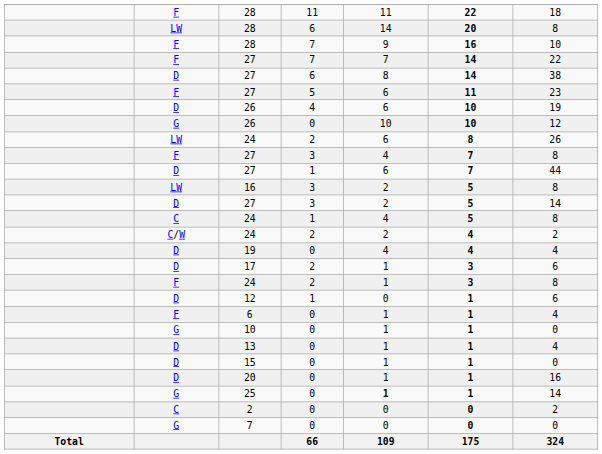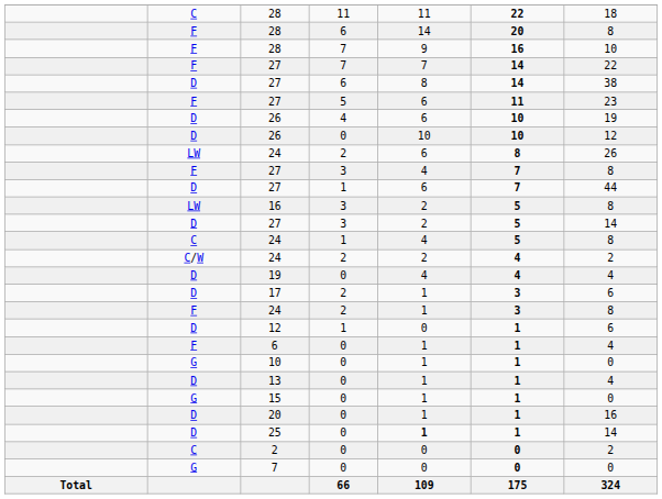 <table class="wikitable sortable" width ="50%">
 <tr align="center">
 </tr>
 <tr align="center" bgcolor="">
 <td></td>
-<td><a href='#'>F</a></td>
+<td><a href='#'>C</a></td>
 <td>28</td>
 <td>11</td>
 <td>11</td>
 <td><strong>22</strong></td>
 <td>18</td>
 </tr>
 <tr align="center" bgcolor="f0f0f0">
 <td></td>
-<td><a href='#'>LW</a></td>
+<td><a href='#'>F</a></td>
 <td>28</td>
 <td>6</td>
 <td>14</td>
 <td><strong>20</strong></td>
 <td>8</td>
 </tr>
 <tr align="center" bgcolor="">
 <td></td>
 <td><a href='#'>F</a></td>
 <td>28</td>
 <td>7</td>
 <td>9</td>
 <td><strong>16</strong></td>
 <td>10</td>
 </tr>
 <tr align="center" bgcolor="f0f0f0">
 <td></td>
 <td><a href='#'>F</a></td>
 <td>27</td>
 <td>7</td>
 <td>7</td>
 <td><strong>14</strong></td>
 <td>22</td>
 </tr>
 <tr align="center" bgcolor="">
 <td></td>
 <td><a href='#'>D</a></td>
 <td>27</td>
 <td>6</td>
 <td>8</td>
 <td><strong>14</strong></td>
 <td>38</td>
 </tr>
 <tr align="center" bgcolor="f0f0f0">
 <td></td>
 <td><a href='#'>F</a></td>
 <td>27</td>
 <td>5</td>
 <td>6</td>
 <td><strong>11</strong></td>
 <td>23</td>
 </tr>
 <tr align="center" bgcolor="">
 <td></td>
 <td><a href='#'>D</a></td>
 <td>26</td>
 <td>4</td>
 <td>6</td>
 <td><strong>10</strong></td>
 <td>19</td>
 </tr>
 <tr align="center" bgcolor="f0f0f0">
 <td></td>
-<td><a href='#'>G</a></td>
+<td><a href='#'>D</a></td>
 <td>26</td>
 <td>0</td>
 <td>10</td>
 <td><strong>10</strong></td>
 <td>12</td>
 </tr>
 <tr align="center" bgcolor="">
 <td></td>
 <td><a href='#'>LW</a></td>
 <td>24</td>
 <td>2</td>
 <td>6</td>
 <td><strong>8</strong></td>
 <td>26</td>
 </tr>
 <tr align="center" bgcolor="f0f0f0">
 <td></td>
 <td><a href='#'>F</a></td>
 <td>27</td>
 <td>3</td>
 <td>4</td>
 <td><strong>7</strong></td>
 <td>8</td>
 </tr>
 <tr align="center" bgcolor="">
 <td></td>
 <td><a href='#'>D</a></td>
 <td>27</td>
 <td>1</td>
 <td>6</td>
 <td><strong>7</strong></td>
 <td>44</td>
 </tr>
 <tr align="center" bgcolor="f0f0f0">
 <td></td>
 <td><a href='#'>LW</a></td>
 <td>16</td>
 <td>3</td>
 <td>2</td>
 <td><strong>5</strong></td>
 <td>8</td>
 </tr>
 <tr align="center" bgcolor="">
 <td></td>
 <td><a href='#'>D</a></td>
 <td>27</td>
 <td>3</td>
 <td>2</td>
 <td><strong>5</strong></td>
 <td>14</td>
 </tr>
 <tr align="center" bgcolor="f0f0f0">
 <td></td>
 <td><a href='#'>C</a></td>
 <td>24</td>
 <td>1</td>
 <td>4</td>
 <td><strong>5</strong></td>
 <td>8</td>
 </tr>
 <tr align="center" bgcolor="">
 <td></td>
 <td><a href='#'>C</a>/<a href='#'>W</a></td>
 <td>24</td>
 <td>2</td>
 <td>2</td>
 <td><strong>4</strong></td>
 <td>2</td>
 </tr>
 <tr align="center" bgcolor="f0f0f0">
 <td></td>
 <td><a href='#'>D</a></td>
 <td>19</td>
 <td>0</td>
 <td>4</td>
 <td><strong>4</strong></td>
 <td>4</td>
 </tr>
 <tr align="center" bgcolor="">
 <td></td>
 <td><a href='#'>D</a></td>
 <td>17</td>
 <td>2</td>
 <td>1</td>
 <td><strong>3</strong></td>
 <td>6</td>
 </tr>
 <tr align="center" bgcolor="f0f0f0">
 <td></td>
 <td><a href='#'>F</a></td>
 <td>24</td>
 <td>2</td>
 <td>1</td>
 <td><strong>3</strong></td>
 <td>8</td>
 </tr>
 <tr align="center" bgcolor="">
 <td></td>
 <td><a href='#'>D</a></td>
 <td>12</td>
 <td>1</td>
 <td>0</td>
 <td><strong>1</strong></td>
 <td>6</td>
 </tr>
 <tr align="center" bgcolor="f0f0f0">
 <td></td>
 <td><a href='#'>F</a></td>
 <td>6</td>
 <td>0</td>
 <td>1</td>
 <td><strong>1</strong></td>
 <td>4</td>
 </tr>
 <tr align="center" bgcolor="">
 <td></td>
 <td><a href='#'>G</a></td>
 <td>10</td>
 <td>0</td>
 <td>1</td>
 <td><strong>1</strong></td>
 <td>0</td>
 </tr>
 <tr align="center" bgcolor="f0f0f0">
 <td></td>
 <td><a href='#'>D</a></td>
 <td>13</td>
 <td>0</td>
 <td>1</td>
 <td><strong>1</strong></td>
 <td>4</td>
 </tr>
 <tr align="center" bgcolor="">
 <td></td>
-<td><a href='#'>D</a></td>
+<td><a href='#'>G</a></td>
 <td>15</td>
 <td>0</td>
 <td>1</td>
 <td><strong>1</strong></td>
 <td>0</td>
 </tr>
 <tr align="center" bgcolor="f0f0f0">
 <td></td>
 <td><a href='#'>D</a></td>
 <td>20</td>
 <td>0</td>
 <td>1</td>
 <td><strong>1</strong></td>
 <td>16</td>
 </tr>
 <tr align="center" bgcolor="">
 <td></td>
-<td><a href='#'>G</a></td>
+<td><a href='#'>D</a></td>
 <td>25</td>
 <td>0</td>
 <td><strong>1</strong></td>
 <td><strong>1</strong></td>
 <td>14</td>
 </tr>
 <tr align="center" bgcolor="f0f0f0">
 <td></td>
 <td><a href='#'>C</a></td>
 <td>2</td>
 <td>0</td>
 <td>0</td>
 <td><strong>0</strong></td>
 <td>2</td>
 </tr>
 <tr align="center" bgcolor="">
 <td></td>
 <td><a href='#'>G</a></td>
 <td>7</td>
 <td>0</td>
 <td>0</td>
 <td><strong>0</strong></td>
 <td>0</td>
 </tr>
 <tr>
 <th>Total</th>
 <th></th>
 <th></th>
 <th>66</th>
 <th>109</th>
 <th>175</th>
 <th>324</th>
 </tr>
 </table>
